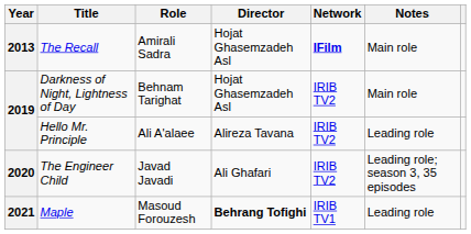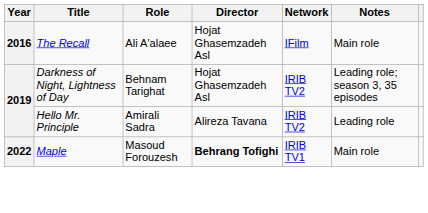 <table class="wikitable plainrowheaders sortable" style="font-size:100%">
 <tr>
 <th scope="col">Year</th>
 <th scope="col">Title</th>
 <th scope="col">Role</th>
 <th scope="col">Director</th>
 <th scope="col" class="unsortable">Network</th>
 <th scope="col">Notes</th>
 <th scope="col" class="unsortable"></th>
 </tr>
 <tr>
-<th scope="row">2013</th>
+<th scope="row">2016</th>
 <td><em><a href='#'>The Recall</a></em></td>
-<td>Amirali Sadra</td>
+<td>Ali A'alaee</td>
 <td>Hojat Ghasemzadeh Asl</td>
-<td><strong><a href='#'>IFilm</a></strong></td>
+<td><a href='#'>IFilm</a></td>
 <td>Main role</td>
 <td></td>
 </tr>
 <tr>
 <th rowspan="2" scope="row">2019</th>
 <td><em>Darkness of Night, Lightness of Day</em></td>
 <td>Behnam Tarighat</td>
 <td>Hojat Ghasemzadeh Asl</td>
 <td><a href='#'>IRIB TV2</a></td>
-<td>Main role</td>
+<td>Leading role; season 3, 35 episodes</td>
 <td></td>
 </tr>
 <tr>
 <td><em>Hello Mr. Principle</em></td>
-<td>Ali A'alaee</td>
+<td>Amirali Sadra</td>
 <td>Alireza Tavana</td>
 <td><a href='#'>IRIB TV2</a></td>
 <td>Leading role</td>
 <td></td>
 </tr>
 <tr>
-<th scope="row">2020</th>
-<td><em>The Engineer Child</em></td>
-<td>Javad Javadi</td>
-<td>Ali Ghafari</td>
-<td><a href='#'>IRIB TV2</a></td>
-<td>Leading role; season 3, 35 episodes</td>
-<td></td>
-</tr>
-<tr>
-<th scope="row">2021</th>
+<th scope="row">2022</th>
 <td><em><a href='#'>Maple</a></em></td>
 <td>Masoud Forouzesh</td>
 <td><strong>Behrang Tofighi</strong></td>
 <td><a href='#'>IRIB TV1</a></td>
-<td>Leading role</td>
+<td>Main role</td>
 <td></td>
 </tr>
 </table>
